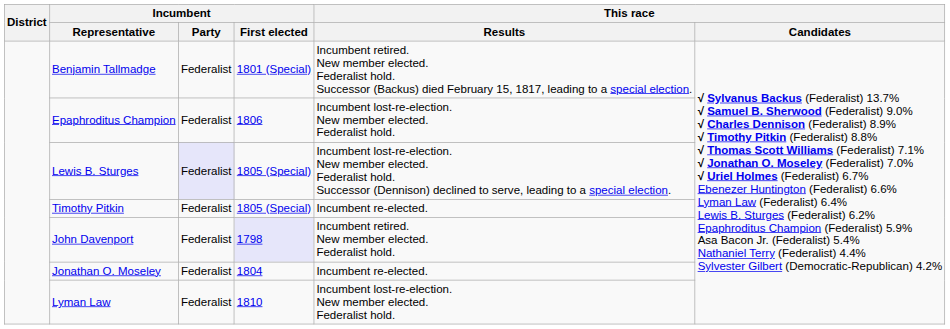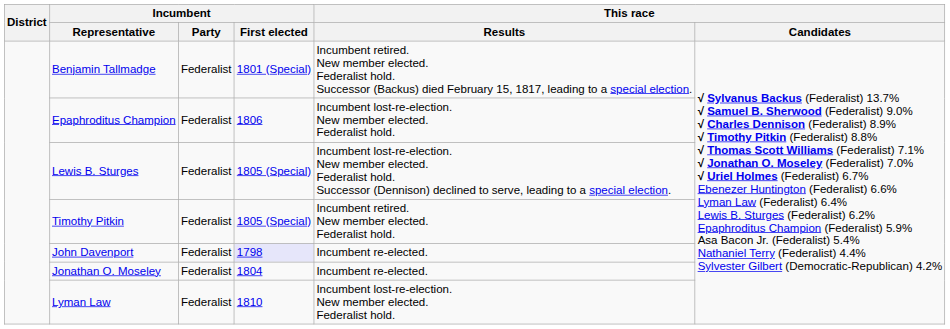 <table class=wikitable>
 <tr>
 <th rowspan=2>District</th>
 <th colspan=3>Incumbent</th>
 <th colspan=2>This race</th>
 </tr>
 <tr>
 <th>Representative</th>
 <th>Party</th>
 <th>First elected</th>
 <th>Results</th>
 <th>Candidates</th>
 </tr>
 <tr>
 <td rowspan=7><br></td>
 <td><a href='#'>Benjamin Tallmadge</a></td>
 <td>Federalist</td>
 <td><a href='#'>1801 (Special)</a></td>
 <td>Incumbent retired.<br>New member elected.<br>Federalist hold.<br>Successor (Backus) died February 15, 1817, leading to a <a href='#'>special election</a>.</td>
 <td rowspan=7 nowrap><strong>√ <a href='#'>Sylvanus Backus</a></strong> (Federalist) 13.7%<br><strong>√ <a href='#'>Samuel B. Sherwood</a></strong> (Federalist) 9.0%<br><strong>√ <a href='#'>Charles Dennison</a></strong> (Federalist) 8.9%<br><strong>√ <a href='#'>Timothy Pitkin</a></strong> (Federalist) 8.8%<br><strong>√ <a href='#'>Thomas Scott Williams</a></strong> (Federalist) 7.1%<br><strong>√ <a href='#'>Jonathan O. Moseley</a></strong> (Federalist) 7.0%<br><strong>√ <a href='#'>Uriel Holmes</a></strong> (Federalist) 6.7%<br><a href='#'>Ebenezer Huntington</a> (Federalist) 6.6%<br><a href='#'>Lyman Law</a> (Federalist) 6.4%<br><a href='#'>Lewis B. Sturges</a> (Federalist) 6.2%<br><a href='#'>Epaphroditus Champion</a> (Federalist) 5.9%<br>Asa Bacon Jr. (Federalist) 5.4%<br><a href='#'>Nathaniel Terry</a> (Federalist) 4.4%<br><a href='#'>Sylvester Gilbert</a> (Democratic-Republican) 4.2%</td>
 </tr>
 <tr>
 <td><a href='#'>Epaphroditus Champion</a></td>
 <td>Federalist</td>
 <td><a href='#'>1806</a></td>
 <td>Incumbent lost-re-election.<br>New member elected.<br>Federalist hold.</td>
 </tr>
 <tr>
 <td><a href='#'>Lewis B. Sturges</a></td>
-<td style="background: lavender;">Federalist</td>
+<td>Federalist</td>
 <td><a href='#'>1805 (Special)</a></td>
 <td>Incumbent lost-re-election.<br>New member elected.<br>Federalist hold.<br>Successor (Dennison) declined to serve, leading to a <a href='#'>special election</a>.</td>
 </tr>
 <tr>
 <td><a href='#'>Timothy Pitkin</a></td>
 <td>Federalist</td>
 <td><a href='#'>1805 (Special)</a></td>
-<td>Incumbent re-elected.</td>
+<td>Incumbent retired.<br>New member elected.<br>Federalist hold.</td>
 </tr>
 <tr>
 <td><a href='#'>John Davenport</a></td>
 <td>Federalist</td>
 <td style="background: lavender;"><a href='#'>1798</a></td>
-<td>Incumbent retired.<br>New member elected.<br>Federalist hold.</td>
+<td>Incumbent re-elected.</td>
 </tr>
 <tr>
 <td><a href='#'>Jonathan O. Moseley</a></td>
 <td>Federalist</td>
 <td><a href='#'>1804</a></td>
 <td>Incumbent re-elected.</td>
 </tr>
 <tr>
 <td><a href='#'>Lyman Law</a></td>
 <td>Federalist</td>
 <td><a href='#'>1810</a></td>
 <td>Incumbent lost-re-election.<br>New member elected.<br>Federalist hold.</td>
 </tr>
 </table>
